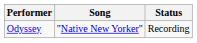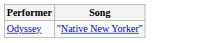 <table class="wikitable" style="font-size: 85%">
 <tr>
 <th>Performer</th>
 <th>Song</th>
-<th>Status</th>
 </tr>
 <tr>
 <td> <a href='#'>Odyssey</a></td>
 <td>"<a href='#'>Native New Yorker</a>"</td>
-<td>Recording</td>
 </tr>
 </table>
